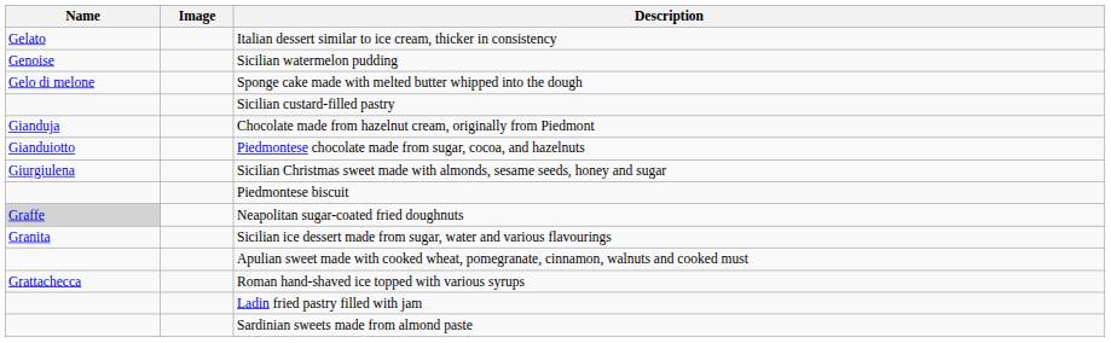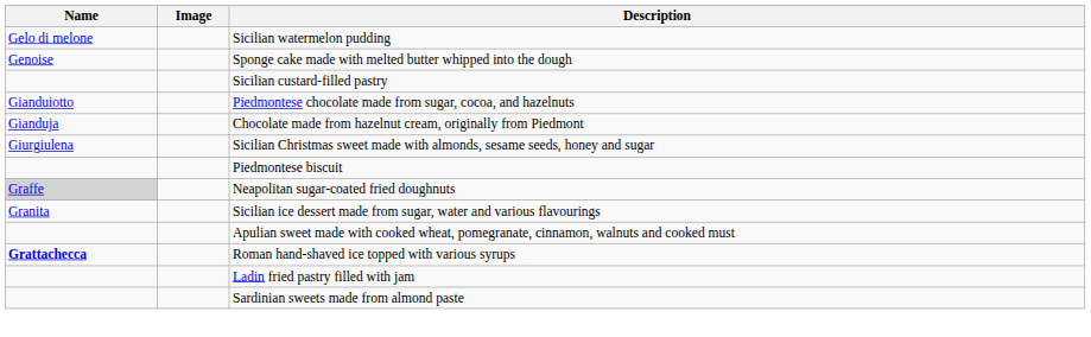 <table class="wikitable sortable" width="100%">
 <tr>
 <th>Name</th>
 <th class="unsortable">Image</th>
 <th>Description</th>
 </tr>
 <tr>
-<td><a href='#'>Gelato</a></td>
-<td></td>
-<td>Italian dessert similar to ice cream, thicker in consistency</td>
-</tr>
-<tr>
-<td><a href='#'>Genoise</a></td>
+<td><a href='#'>Gelo di melone</a></td>
 <td></td>
 <td>Sicilian watermelon pudding</td>
 </tr>
 <tr>
-<td><a href='#'>Gelo di melone</a></td>
+<td><a href='#'>Genoise</a></td>
 <td></td>
 <td>Sponge cake made with melted butter whipped into the dough</td>
 </tr>
 <tr>
 <td></td>
 <td></td>
 <td>Sicilian custard-filled pastry</td>
 </tr>
 <tr>
+<td><a href='#'>Gianduiotto</a></td>
+<td></td>
+<td><a href='#'>Piedmontese</a> chocolate made from sugar, cocoa, and hazelnuts</td>
+</tr>
+<tr>
 <td><a href='#'>Gianduja</a></td>
 <td></td>
 <td>Chocolate made from hazelnut cream, originally from Piedmont</td>
-</tr>
-<tr>
-<td><a href='#'>Gianduiotto</a></td>
-<td></td>
-<td><a href='#'>Piedmontese</a> chocolate made from sugar, cocoa, and hazelnuts</td>
 </tr>
 <tr>
 <td><a href='#'>Giurgiulena</a></td>
 <td></td>
 <td>Sicilian Christmas sweet made with almonds, sesame seeds, honey and sugar</td>
 </tr>
 <tr>
 <td></td>
 <td></td>
 <td>Piedmontese biscuit</td>
 </tr>
 <tr>
 <td style="background: lightgrey;"><a href='#'>Graffe</a></td>
 <td></td>
 <td>Neapolitan sugar-coated fried doughnuts</td>
 </tr>
 <tr>
 <td><a href='#'>Granita</a></td>
 <td></td>
 <td>Sicilian ice dessert made from sugar, water and various flavourings</td>
 </tr>
 <tr>
 <td></td>
 <td></td>
 <td>Apulian sweet made with cooked wheat, pomegranate, cinnamon, walnuts and cooked must</td>
 </tr>
 <tr>
-<td><a href='#'>Grattachecca</a></td>
+<td><strong><a href='#'>Grattachecca</a></strong></td>
 <td></td>
 <td>Roman hand-shaved ice topped with various syrups</td>
 </tr>
 <tr>
 <td></td>
 <td></td>
 <td><a href='#'>Ladin</a> fried pastry filled with jam</td>
 </tr>
 <tr>
 <td></td>
 <td></td>
 <td>Sardinian sweets made from almond paste</td>
 </tr>
 </table>
